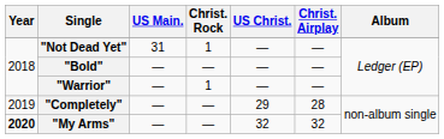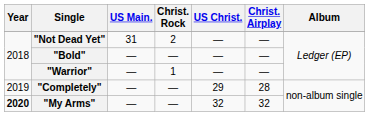 <table class="wikitable plainrowheaders" style="text-align:center;">
 <tr>
 <th>Year</th>
 <th>Single</th>
 <th><a href='#'>US Main.</a><br></th>
 <th>Christ.<br>Rock</th>
 <th><a href='#'>US Christ.</a></th>
 <th><a href='#'>Christ.<br>Airplay</a></th>
 <th>Album</th>
 </tr>
 <tr style="font-size:smaller;">
 </tr>
 <tr>
 <td rowspan="3">2018</td>
 <th scope="row">"Not Dead Yet"</th>
 <td>31</td>
-<td>1<br></td>
+<td>2<br></td>
 <td>—</td>
 <td>—</td>
 <td rowspan="3"><em>Ledger (EP)</em></td>
 </tr>
 <tr>
 <th scope="row">"Bold"</th>
 <td>—</td>
 <td>—</td>
 <td>—</td>
 <td>—</td>
 </tr>
 <tr>
 <th scope="row">"Warrior"<br></th>
 <td>—</td>
 <td>1<br></td>
 <td>—</td>
 <td>—</td>
 </tr>
 <tr>
 <td>2019</td>
 <th scope="row">"Completely"</th>
 <td>—</td>
 <td>—</td>
 <td>29</td>
 <td>28</td>
 <td rowspan="2">non-album single</td>
 </tr>
 <tr>
 <td><strong>2020</strong></td>
 <th scope="row">"My Arms"</th>
 <td>—</td>
 <td>—</td>
 <td>32</td>
 <td>32</td>
 </tr>
 </table>
